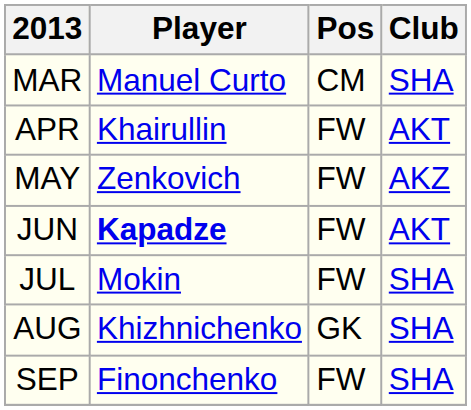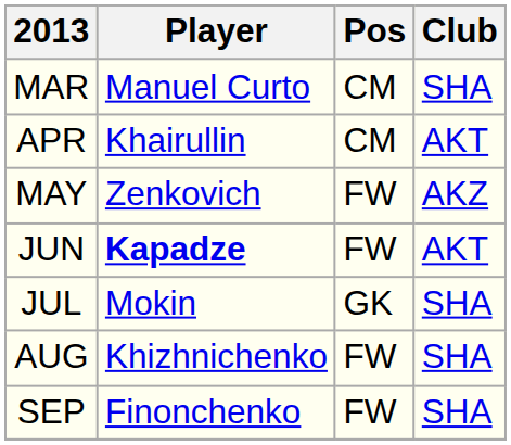 <table class="wikitable" style="background: ivory; font-size: 100%; border: 1px #aaaaaa solid; border-collapse: collapse; clear:center">
 <tr style="background:beige">
 <th>2013</th>
 <th>Player</th>
 <th>Pos</th>
 <th>Club</th>
 </tr>
 <tr>
 <td align="center">MAR</td>
 <td> <a href='#'>Manuel Curto</a></td>
 <td>CM</td>
 <td><a href='#'>SHA</a></td>
 </tr>
 <tr>
 <td align="center">APR</td>
 <td> <a href='#'>Khairullin</a></td>
-<td>FW</td>
+<td>CM</td>
 <td><a href='#'>AKT</a></td>
 </tr>
 <tr>
 <td align="center">MAY</td>
 <td> <a href='#'>Zenkovich</a></td>
 <td>FW</td>
 <td><a href='#'>AKZ</a></td>
 </tr>
 <tr>
 <td align="center">JUN</td>
 <td><strong> <a href='#'>Kapadze</a></strong></td>
 <td>FW</td>
 <td><a href='#'>AKT</a></td>
 </tr>
 <tr>
 <td align="center">JUL</td>
 <td> <a href='#'>Mokin</a></td>
-<td>FW</td>
+<td>GK</td>
 <td><a href='#'>SHA</a></td>
 </tr>
 <tr>
 <td align="center">AUG</td>
 <td> <a href='#'>Khizhnichenko</a></td>
-<td>GK</td>
+<td>FW</td>
 <td><a href='#'>SHA</a></td>
 </tr>
 <tr>
 <td align="center">SEP</td>
 <td> <a href='#'>Finonchenko</a></td>
 <td>FW</td>
 <td><a href='#'>SHA</a></td>
 </tr>
 <tr>
 </tr>
 </table>
